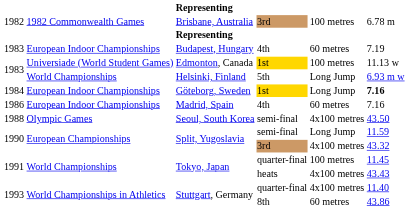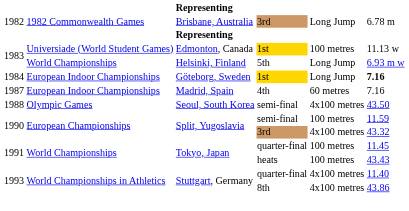 <table>
 <tr>
 <th colspan="6">Representing  </th>
 </tr>
 <tr>
 <td>1982</td>
 <td><a href='#'>1982 Commonwealth Games</a></td>
 <td><a href='#'>Brisbane, Australia</a></td>
 <td bgcolor="cc9966">3rd</td>
-<td>100 metres</td>
+<td>Long Jump</td>
 <td>6.78 m</td>
 </tr>
 <tr>
 <th colspan="6">Representing  </th>
-</tr>
-<tr>
-<td>1983</td>
-<td><a href='#'>European Indoor Championships</a></td>
-<td><a href='#'>Budapest, Hungary</a></td>
-<td>4th</td>
-<td>60 metres</td>
-<td>7.19</td>
 </tr>
 <tr>
 <td rowspan=2>1983</td>
 <td><a href='#'>Universiade (World Student Games)</a></td>
 <td><a href='#'>Edmonton</a>, Canada</td>
 <td bgcolor="gold">1st</td>
 <td>100 metres</td>
 <td>11.13 w</td>
 </tr>
 <tr>
 <td><a href='#'>World Championships</a></td>
 <td><a href='#'>Helsinki, Finland</a></td>
 <td>5th</td>
 <td>Long Jump</td>
 <td><a href='#'>6.93 m w</a></td>
 </tr>
 <tr>
 <td>1984</td>
 <td><a href='#'>European Indoor Championships</a></td>
 <td><a href='#'>Göteborg, Sweden</a></td>
 <td bgcolor="gold">1st</td>
 <td>Long Jump</td>
 <td><strong>7.16</strong></td>
 </tr>
 <tr>
-<td>1986</td>
+<td>1987</td>
 <td><a href='#'>European Indoor Championships</a></td>
 <td><a href='#'>Madrid, Spain</a></td>
 <td>4th</td>
 <td>60 metres</td>
 <td>7.16</td>
 </tr>
 <tr>
 <td>1988</td>
 <td><a href='#'>Olympic Games</a></td>
 <td><a href='#'>Seoul, South Korea</a></td>
 <td>semi-final</td>
 <td>4x100 metres</td>
 <td><a href='#'>43.50</a></td>
 </tr>
 <tr>
 <td rowspan=2>1990</td>
 <td rowspan=2><a href='#'>European Championships</a></td>
 <td rowspan=2><a href='#'>Split, Yugoslavia</a></td>
 <td>semi-final</td>
-<td>Long Jump</td>
+<td>100 metres</td>
 <td><a href='#'>11.59</a></td>
 </tr>
 <tr>
 <td bgcolor="cc9966">3rd</td>
 <td>4x100 metres</td>
 <td><a href='#'>43.32</a></td>
 </tr>
 <tr>
 <td rowspan=2>1991</td>
 <td rowspan=2><a href='#'>World Championships</a></td>
 <td rowspan=2><a href='#'>Tokyo, Japan</a></td>
 <td>quarter-final</td>
 <td>100 metres</td>
 <td><a href='#'>11.45</a></td>
 </tr>
 <tr>
 <td>heats</td>
-<td>4x100 metres</td>
+<td>100 metres</td>
 <td><a href='#'>43.43</a></td>
 </tr>
 <tr>
 <td rowspan=2>1993</td>
 <td rowspan=2><a href='#'>World Championships in Athletics</a></td>
 <td rowspan=2><a href='#'>Stuttgart</a>, Germany</td>
 <td>quarter-final</td>
 <td>4x100 metres</td>
 <td><a href='#'>11.40</a></td>
 </tr>
 <tr>
 <td>8th</td>
-<td>60 metres</td>
+<td>4x100 metres</td>
 <td><a href='#'>43.86</a></td>
 </tr>
 </table>
